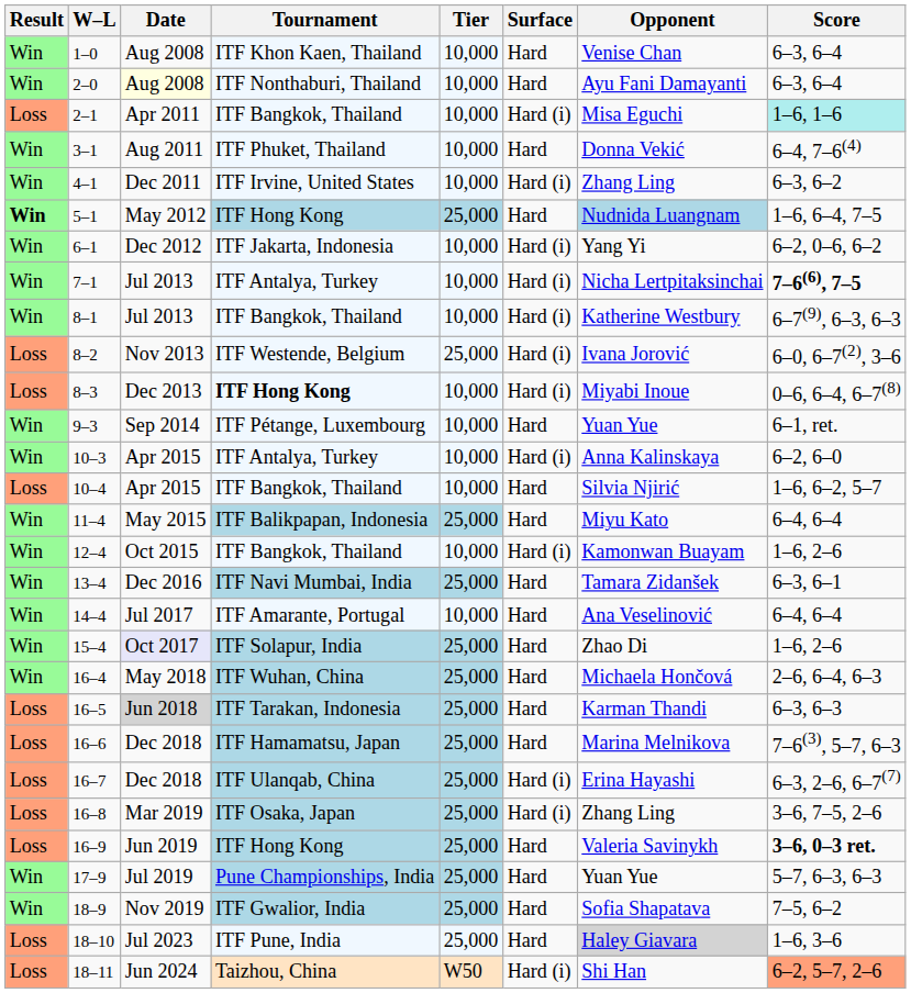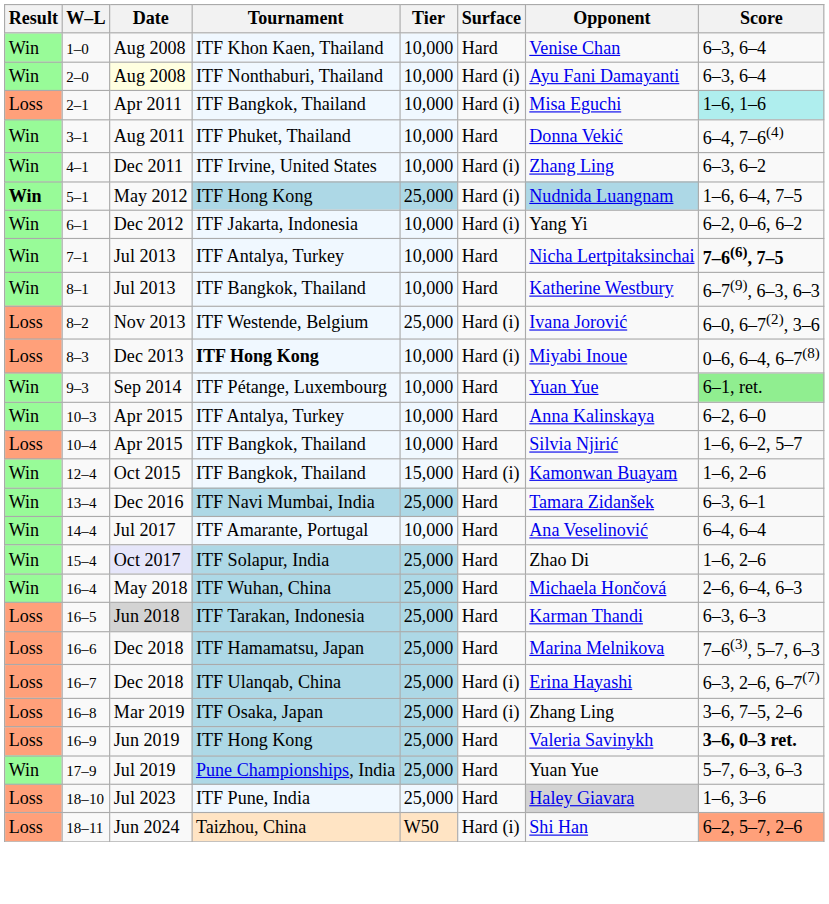 <table class="sortable wikitable">
 <tr>
 <th>Result</th>
 <th class="unsortable">W–L</th>
 <th>Date</th>
 <th>Tournament</th>
 <th>Tier</th>
 <th>Surface</th>
 <th>Opponent</th>
 <th class="unsortable">Score</th>
 </tr>
 <tr>
 <td style="background:#98fb98;">Win</td>
 <td><small>1–0</small></td>
 <td>Aug 2008</td>
 <td style="background:#f0f8ff;">ITF Khon Kaen, Thailand</td>
 <td style="background:#f0f8ff;">10,000</td>
 <td>Hard</td>
 <td> <a href='#'>Venise Chan</a></td>
 <td>6–3, 6–4</td>
 </tr>
 <tr>
 <td style="background:#98fb98;">Win</td>
 <td><small>2–0</small></td>
 <td style="background: lightyellow;">Aug 2008</td>
 <td style="background:#f0f8ff;">ITF Nonthaburi, Thailand</td>
 <td style="background:#f0f8ff;">10,000</td>
-<td>Hard</td>
+<td>Hard (i)</td>
 <td> <a href='#'>Ayu Fani Damayanti</a></td>
 <td>6–3, 6–4</td>
 </tr>
 <tr>
 <td style="background:#ffa07a;">Loss</td>
 <td><small>2–1</small></td>
 <td>Apr 2011</td>
 <td style="background:#f0f8ff;">ITF Bangkok, Thailand</td>
 <td style="background:#f0f8ff;">10,000</td>
 <td>Hard (i)</td>
 <td> <a href='#'>Misa Eguchi</a></td>
 <td style="background: paleturquoise;">1–6, 1–6</td>
 </tr>
 <tr>
 <td style="background:#98fb98;">Win</td>
 <td><small>3–1</small></td>
 <td>Aug 2011</td>
 <td style="background:#f0f8ff;">ITF Phuket, Thailand</td>
 <td style="background:#f0f8ff;">10,000</td>
 <td>Hard</td>
 <td> <a href='#'>Donna Vekić</a></td>
 <td>6–4, 7–6<sup>(4)</sup></td>
 </tr>
 <tr>
 <td style="background:#98fb98;">Win</td>
 <td><small>4–1</small></td>
 <td>Dec 2011</td>
 <td style="background:#f0f8ff;">ITF Irvine, United States</td>
 <td style="background:#f0f8ff;">10,000</td>
 <td>Hard (i)</td>
 <td> <a href='#'>Zhang Ling</a></td>
 <td>6–3, 6–2</td>
 </tr>
 <tr>
 <td style="background:#98fb98;"><strong>Win</strong></td>
 <td><small>5–1</small></td>
 <td>May 2012</td>
 <td style="background:lightblue;">ITF Hong Kong</td>
 <td style="background:lightblue;">25,000</td>
-<td>Hard</td>
+<td>Hard (i)</td>
 <td style="background: lightblue;"> <a href='#'>Nudnida Luangnam</a></td>
 <td>1–6, 6–4, 7–5</td>
 </tr>
 <tr>
 <td style="background:#98fb98;">Win</td>
 <td><small>6–1</small></td>
 <td>Dec 2012</td>
 <td style="background:#f0f8ff;">ITF Jakarta, Indonesia</td>
 <td style="background:#f0f8ff;">10,000</td>
 <td>Hard (i)</td>
 <td> Yang Yi</td>
 <td>6–2, 0–6, 6–2</td>
 </tr>
 <tr>
 <td style="background:#98fb98;">Win</td>
 <td><small>7–1</small></td>
 <td>Jul 2013</td>
 <td style="background:#f0f8ff;">ITF Antalya, Turkey</td>
 <td style="background:#f0f8ff;">10,000</td>
-<td>Hard (i)</td>
+<td>Hard</td>
 <td> <a href='#'>Nicha Lertpitaksinchai</a></td>
 <td><strong>7–6<sup>(6)</sup>, 7–5</strong></td>
 </tr>
 <tr>
 <td style="background:#98fb98;">Win</td>
 <td><small>8–1</small></td>
 <td>Jul 2013</td>
 <td style="background:#f0f8ff;">ITF Bangkok, Thailand</td>
 <td style="background:#f0f8ff;">10,000</td>
-<td>Hard (i)</td>
+<td>Hard</td>
 <td> <a href='#'>Katherine Westbury</a></td>
 <td>6–7<sup>(9)</sup>, 6–3, 6–3</td>
 </tr>
 <tr>
 <td style="background:#ffa07a;">Loss</td>
 <td><small>8–2</small></td>
 <td>Nov 2013</td>
 <td style="background:#f0f8ff;">ITF Westende, Belgium</td>
 <td style="background:#f0f8ff;">25,000</td>
 <td>Hard (i)</td>
 <td> <a href='#'>Ivana Jorović</a></td>
 <td>6–0, 6–7<sup>(2)</sup>, 3–6</td>
 </tr>
 <tr>
 <td style="background:#ffa07a;">Loss</td>
 <td><small>8–3</small></td>
 <td>Dec 2013</td>
 <td style="background:#f0f8ff;"><strong>ITF Hong Kong</strong></td>
 <td style="background:#f0f8ff;">10,000</td>
 <td>Hard (i)</td>
 <td> <a href='#'>Miyabi Inoue</a></td>
 <td>0–6, 6–4, 6–7<sup>(8)</sup></td>
 </tr>
 <tr>
 <td style="background:#98fb98;">Win</td>
 <td><small>9–3</small></td>
 <td>Sep 2014</td>
 <td style="background:#f0f8ff;">ITF Pétange, Luxembourg</td>
 <td style="background:#f0f8ff;">10,000</td>
 <td>Hard</td>
 <td> <a href='#'>Yuan Yue</a></td>
-<td>6–1, ret.</td>
+<td style="background: lightgreen;">6–1, ret.</td>
 </tr>
 <tr>
 <td style="background:#98fb98;">Win</td>
 <td><small>10–3</small></td>
 <td>Apr 2015</td>
 <td style="background:#f0f8ff;">ITF Antalya, Turkey</td>
 <td style="background:#f0f8ff;">10,000</td>
-<td>Hard (i)</td>
+<td>Hard</td>
 <td> <a href='#'>Anna Kalinskaya</a></td>
 <td>6–2, 6–0</td>
 </tr>
 <tr>
 <td style="background:#ffa07a;">Loss</td>
 <td><small>10–4</small></td>
 <td>Apr 2015</td>
 <td style="background:#f0f8ff;">ITF Bangkok, Thailand</td>
 <td style="background:#f0f8ff;">10,000</td>
 <td>Hard</td>
 <td> <a href='#'>Silvia Njirić</a></td>
 <td>1–6, 6–2, 5–7</td>
 </tr>
 <tr>
 <td style="background:#98fb98;">Win</td>
-<td><small>11–4</small></td>
-<td>May 2015</td>
-<td style="background:lightblue;">ITF Balikpapan, Indonesia</td>
-<td style="background:lightblue;">25,000</td>
-<td>Hard</td>
-<td> <a href='#'>Miyu Kato</a></td>
-<td>6–4, 6–4</td>
-</tr>
-<tr>
-<td style="background:#98fb98;">Win</td>
 <td><small>12–4</small></td>
 <td>Oct 2015</td>
 <td style="background:#f0f8ff;">ITF Bangkok, Thailand</td>
-<td style="background:#f0f8ff;">10,000</td>
+<td style="background:#f0f8ff;">15,000</td>
 <td>Hard (i)</td>
 <td> <a href='#'>Kamonwan Buayam</a></td>
 <td>1–6, 2–6</td>
 </tr>
 <tr>
 <td style="background:#98fb98;">Win</td>
 <td><small>13–4</small></td>
 <td>Dec 2016</td>
 <td style="background:lightblue;">ITF Navi Mumbai, India</td>
 <td style="background:lightblue;">25,000</td>
 <td>Hard</td>
 <td> <a href='#'>Tamara Zidanšek</a></td>
 <td>6–3, 6–1</td>
 </tr>
 <tr>
 <td style="background:#98fb98;">Win</td>
 <td><small>14–4</small></td>
 <td>Jul 2017</td>
 <td style="background:#f0f8ff;">ITF Amarante, Portugal</td>
 <td style="background:#f0f8ff;">10,000</td>
 <td>Hard</td>
 <td> <a href='#'>Ana Veselinović</a></td>
 <td>6–4, 6–4</td>
 </tr>
 <tr>
 <td style="background:#98fb98;">Win</td>
 <td><small>15–4</small></td>
 <td style="background: lavender;">Oct 2017</td>
 <td style="background:lightblue;">ITF Solapur, India</td>
 <td style="background:lightblue;">25,000</td>
 <td>Hard</td>
 <td> Zhao Di</td>
 <td>1–6, 2–6</td>
 </tr>
 <tr>
 <td style="background:#98fb98;">Win</td>
 <td><small>16–4</small></td>
 <td>May 2018</td>
 <td style="background:lightblue;">ITF Wuhan, China</td>
 <td style="background:lightblue;">25,000</td>
 <td>Hard</td>
 <td> <a href='#'>Michaela Hončová</a></td>
 <td>2–6, 6–4, 6–3</td>
 </tr>
 <tr>
 <td style="background:#ffa07a;">Loss</td>
 <td><small>16–5</small></td>
 <td style="background: lightgrey;">Jun 2018</td>
 <td style="background:lightblue;">ITF Tarakan, Indonesia</td>
 <td style="background:lightblue;">25,000</td>
 <td>Hard</td>
 <td> <a href='#'>Karman Thandi</a></td>
 <td>6–3, 6–3</td>
 </tr>
 <tr>
 <td style="background:#ffa07a;">Loss</td>
 <td><small>16–6</small></td>
 <td>Dec 2018</td>
 <td style="background:lightblue;">ITF Hamamatsu, Japan</td>
 <td style="background:lightblue;">25,000</td>
 <td>Hard</td>
 <td> <a href='#'>Marina Melnikova</a></td>
 <td>7–6<sup>(3)</sup>, 5–7, 6–3</td>
 </tr>
 <tr>
 <td style="background:#ffa07a;">Loss</td>
 <td><small>16–7</small></td>
 <td>Dec 2018</td>
 <td style="background:lightblue;">ITF Ulanqab, China</td>
 <td style="background:lightblue;">25,000</td>
 <td>Hard (i)</td>
 <td> <a href='#'>Erina Hayashi</a></td>
 <td>6–3, 2–6, 6–7<sup>(7)</sup></td>
 </tr>
 <tr>
 <td style="background:#ffa07a;">Loss</td>
 <td><small>16–8</small></td>
 <td>Mar 2019</td>
 <td style="background:lightblue;">ITF Osaka, Japan</td>
 <td style="background:lightblue;">25,000</td>
 <td>Hard (i)</td>
 <td> Zhang Ling</td>
 <td>3–6, 7–5, 2–6</td>
 </tr>
 <tr>
 <td style="background:#ffa07a;">Loss</td>
 <td><small>16–9</small></td>
 <td>Jun 2019</td>
 <td style="background:lightblue;">ITF Hong Kong</td>
 <td style="background:lightblue;">25,000</td>
 <td>Hard</td>
 <td> <a href='#'>Valeria Savinykh</a></td>
 <td><strong>3–6, 0–3 ret.</strong></td>
 </tr>
 <tr>
 <td style="background:#98fb98;">Win</td>
 <td><small>17–9</small></td>
 <td>Jul 2019</td>
 <td style="background:lightblue;"><a href='#'>Pune Championships</a>, India</td>
 <td style="background:lightblue;">25,000</td>
 <td>Hard</td>
 <td> Yuan Yue</td>
 <td>5–7, 6–3, 6–3</td>
 </tr>
 <tr>
-<td style="background:#98fb98;">Win</td>
-<td><small>18–9</small></td>
-<td>Nov 2019</td>
-<td style="background:lightblue;">ITF Gwalior, India</td>
-<td style="background:lightblue;">25,000</td>
-<td>Hard</td>
-<td> <a href='#'>Sofia Shapatava</a></td>
-<td>7–5, 6–2</td>
-</tr>
-<tr>
 <td style="background:#ffa07a;">Loss</td>
 <td><small>18–10</small></td>
 <td>Jul 2023</td>
 <td style="background:#f0f8ff;">ITF Pune, India</td>
 <td style="background:#f0f8ff;">25,000</td>
 <td>Hard</td>
 <td style="background: lightgrey;"> <a href='#'>Haley Giavara</a></td>
 <td>1–6, 3–6</td>
 </tr>
 <tr>
 <td style="background:#ffa07a;">Loss</td>
 <td><small>18–11</small></td>
 <td>Jun 2024</td>
 <td style="background:#ffe4c4;">Taizhou, China</td>
 <td style="background:#ffe4c4;">W50</td>
 <td>Hard (i)</td>
 <td> <a href='#'>Shi Han</a></td>
 <td style="background: lightsalmon;">6–2, 5–7, 2–6</td>
 </tr>
 </table>
